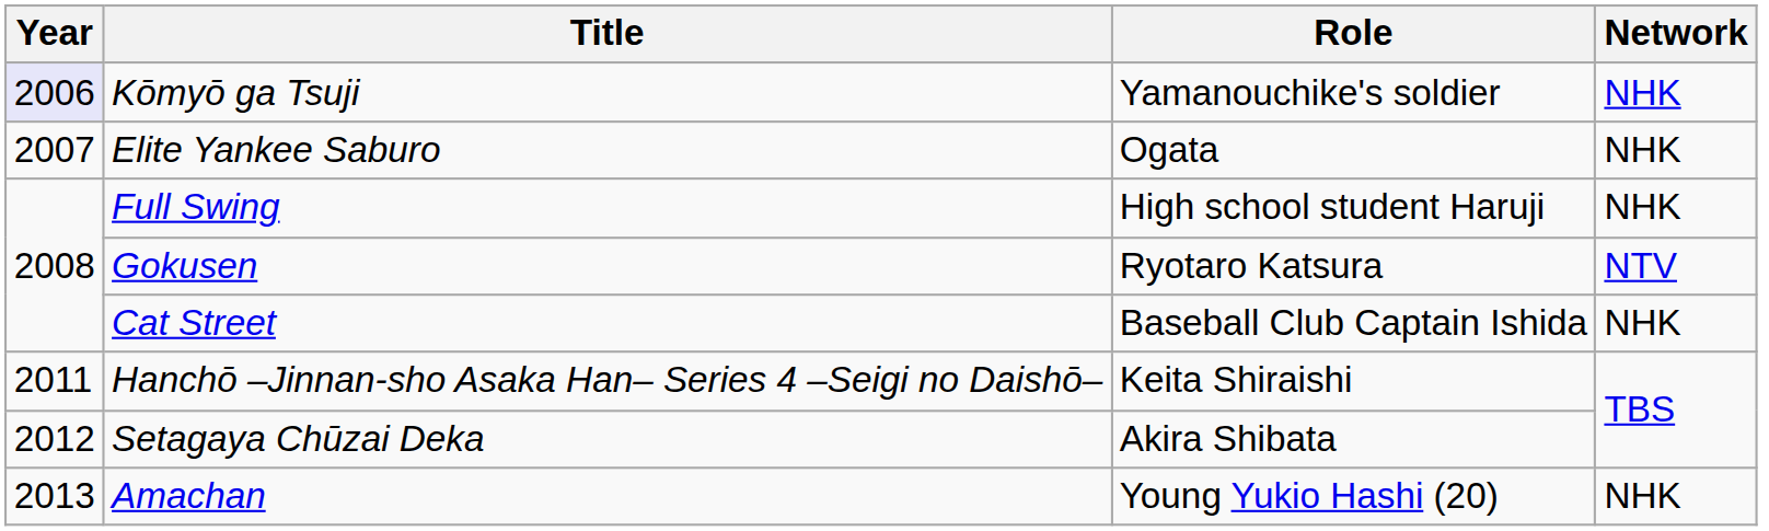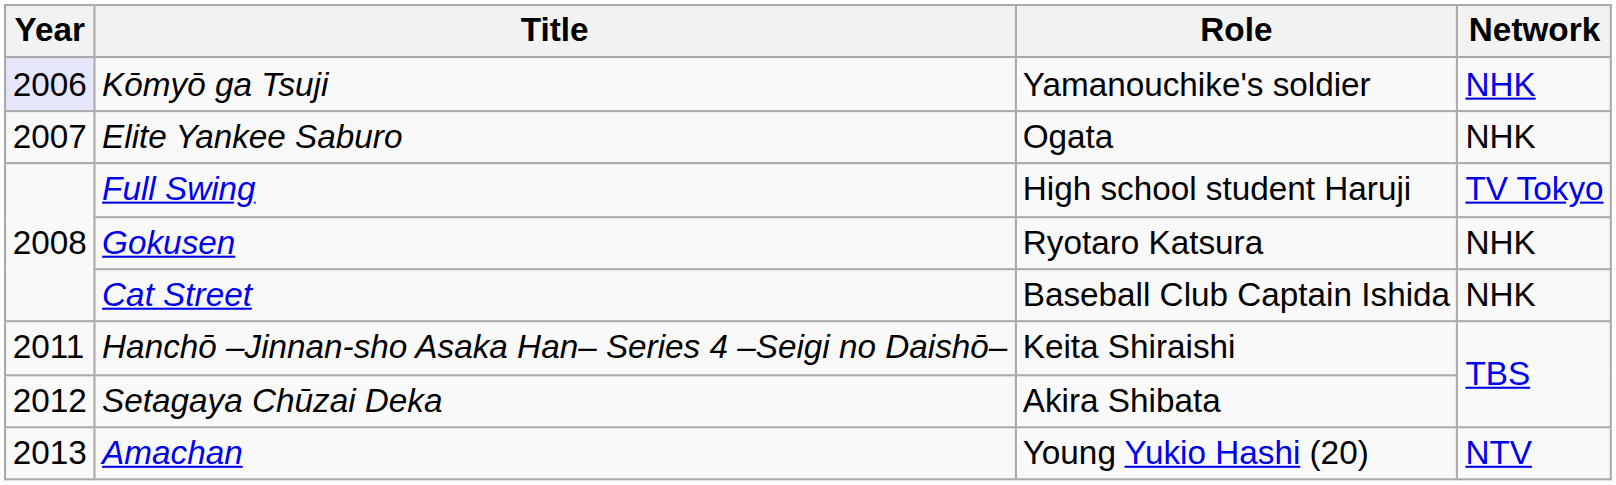 <table class="wikitable">
 <tr>
 <th>Year</th>
 <th>Title</th>
 <th>Role</th>
 <th>Network</th>
 </tr>
 <tr>
 <td style="background: lavender;">2006</td>
 <td><em>Kōmyō ga Tsuji</em></td>
 <td>Yamanouchike's soldier</td>
 <td><a href='#'>NHK</a></td>
 </tr>
 <tr>
 <td>2007</td>
 <td><em>Elite Yankee Saburo</em></td>
 <td>Ogata</td>
 <td>NHK</td>
 </tr>
 <tr>
 <td rowspan="3">2008</td>
 <td><em><a href='#'>Full Swing</a></em></td>
 <td>High school student Haruji</td>
-<td>NHK</td>
+<td><a href='#'>TV Tokyo</a></td>
 </tr>
 <tr>
 <td><em><a href='#'>Gokusen</a></em></td>
 <td>Ryotaro Katsura</td>
-<td><a href='#'>NTV</a></td>
+<td>NHK</td>
 </tr>
 <tr>
 <td><em><a href='#'>Cat Street</a></em></td>
 <td>Baseball Club Captain Ishida</td>
 <td>NHK</td>
 </tr>
 <tr>
 <td>2011</td>
 <td><em>Hanchō –Jinnan-sho Asaka Han– Series 4 –Seigi no Daishō–</em></td>
 <td>Keita Shiraishi</td>
 <td rowspan="2"><a href='#'>TBS</a></td>
 </tr>
 <tr>
 <td>2012</td>
 <td><em>Setagaya Chūzai Deka</em></td>
 <td>Akira Shibata</td>
 </tr>
 <tr>
 <td>2013</td>
 <td><em><a href='#'>Amachan</a></em></td>
 <td>Young <a href='#'>Yukio Hashi</a> (20)</td>
-<td>NHK</td>
+<td><a href='#'>NTV</a></td>
 </tr>
 </table>
